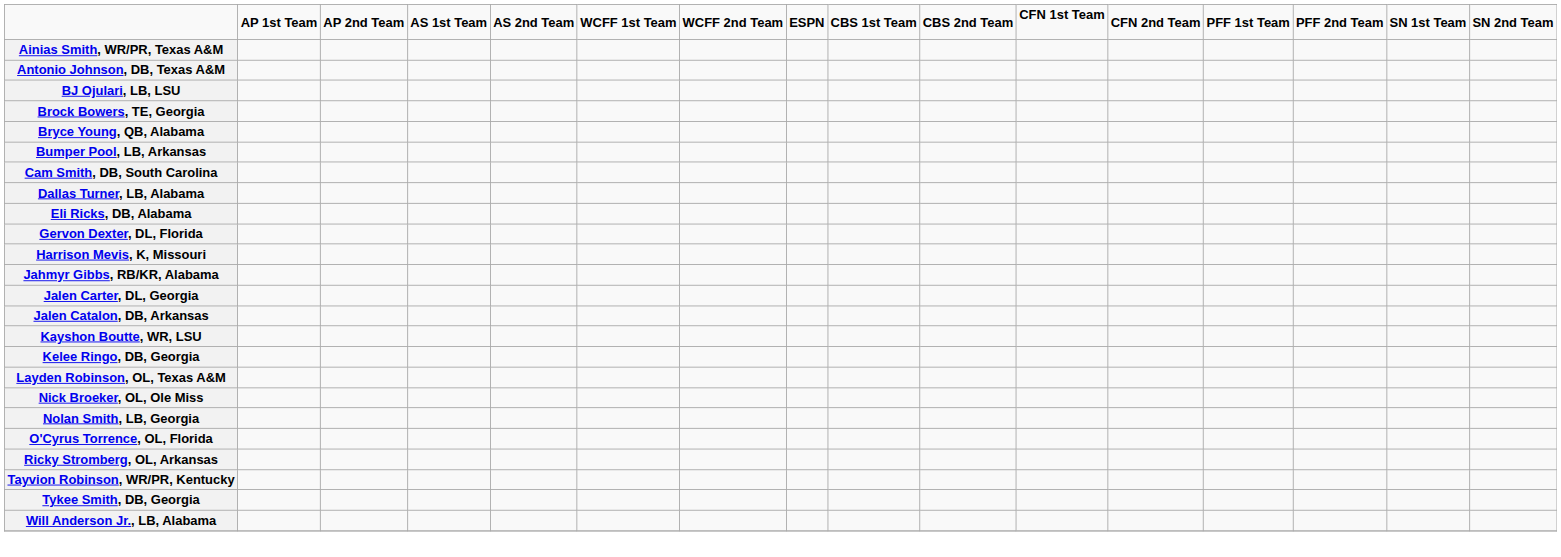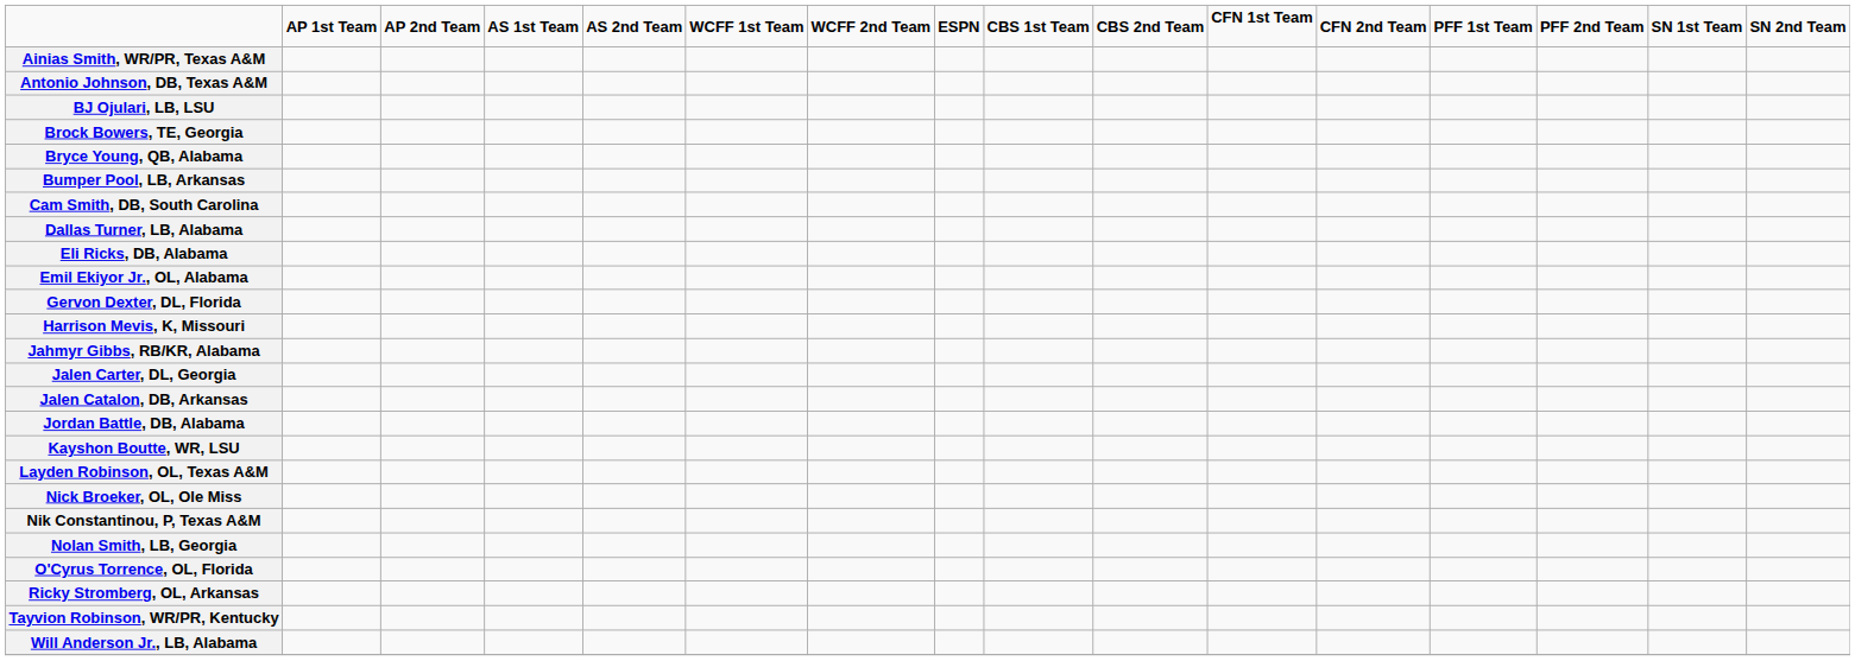 <table class="wikitable" style="white-space:nowrap; font-size:90%;">
 <tr>
 <td></td>
 <td><strong>AP 1st Team</strong></td>
 <td><strong>AP 2nd Team</strong></td>
 <td><strong>AS 1st Team</strong></td>
 <td><strong>AS 2nd Team</strong></td>
 <td><strong>WCFF 1st Team</strong></td>
 <td><strong>WCFF 2nd Team</strong></td>
 <td><strong>ESPN</strong></td>
 <td><strong>CBS 1st Team</strong></td>
 <td><strong>CBS 2nd Team</strong></td>
 <td><strong>CFN 1st Team</strong><br><br></td>
 <td><strong>CFN 2nd Team</strong></td>
 <td><strong>PFF 1st Team</strong></td>
 <td><strong>PFF 2nd Team</strong></td>
 <td><strong>SN 1st Team</strong></td>
 <td><strong>SN 2nd Team</strong></td>
 </tr>
 <tr>
 <th><a href='#'>Ainias Smith</a>, WR/PR, Texas A&M</th>
 <td></td>
 <td></td>
 <td></td>
 <td></td>
 <td></td>
 <td></td>
 <td></td>
 <td></td>
 <td></td>
 <td></td>
 <td></td>
 <td></td>
 <td></td>
 <td></td>
 <td></td>
 </tr>
 <tr>
 <th><a href='#'>Antonio Johnson</a>, DB, Texas A&M</th>
 <td></td>
 <td></td>
 <td></td>
 <td></td>
 <td></td>
 <td></td>
 <td></td>
 <td></td>
 <td></td>
 <td></td>
 <td></td>
 <td></td>
 <td></td>
 <td></td>
 <td></td>
 </tr>
 <tr>
 <th><a href='#'>BJ Ojulari</a>, LB, LSU</th>
 <td></td>
 <td></td>
 <td></td>
 <td></td>
 <td></td>
 <td></td>
 <td></td>
 <td></td>
 <td></td>
 <td></td>
 <td></td>
 <td></td>
 <td></td>
 <td></td>
 <td></td>
 </tr>
 <tr>
 <th><a href='#'>Brock Bowers</a>, TE, Georgia</th>
 <td></td>
 <td></td>
 <td></td>
 <td></td>
 <td></td>
 <td></td>
 <td></td>
 <td></td>
 <td></td>
 <td></td>
 <td></td>
 <td></td>
 <td></td>
 <td></td>
 <td></td>
 </tr>
 <tr>
 <th><a href='#'>Bryce Young</a>, QB, Alabama</th>
 <td></td>
 <td></td>
 <td></td>
 <td></td>
 <td></td>
 <td></td>
 <td></td>
 <td></td>
 <td></td>
 <td></td>
 <td></td>
 <td></td>
 <td></td>
 <td></td>
 <td></td>
 </tr>
 <tr>
 <th><a href='#'>Bumper Pool</a>, LB, Arkansas</th>
 <td></td>
 <td></td>
 <td></td>
 <td></td>
 <td></td>
 <td></td>
 <td></td>
 <td></td>
 <td></td>
 <td></td>
 <td></td>
 <td></td>
 <td></td>
 <td></td>
 <td></td>
 </tr>
 <tr>
 <th><a href='#'>Cam Smith</a>, DB, South Carolina</th>
 <td></td>
 <td></td>
 <td></td>
 <td></td>
 <td></td>
 <td></td>
 <td></td>
 <td></td>
 <td></td>
 <td></td>
 <td></td>
 <td></td>
 <td></td>
 <td></td>
 <td></td>
 </tr>
 <tr>
 <th><a href='#'>Dallas Turner</a>, LB, Alabama</th>
 <td></td>
 <td></td>
 <td></td>
 <td></td>
 <td></td>
 <td></td>
 <td></td>
 <td></td>
 <td></td>
 <td></td>
 <td></td>
 <td></td>
 <td></td>
 <td></td>
 <td></td>
 </tr>
 <tr>
 <th><a href='#'>Eli Ricks</a>, DB, Alabama</th>
 <td></td>
 <td></td>
 <td></td>
 <td></td>
 <td></td>
 <td></td>
 <td></td>
 <td></td>
 <td></td>
 <td></td>
 <td></td>
 <td></td>
 <td></td>
 <td></td>
 <td></td>
 </tr>
 <tr>
+<th><a href='#'>Emil Ekiyor Jr.</a>, OL, Alabama</th>
+<td></td>
+<td></td>
+<td></td>
+<td></td>
+<td></td>
+<td></td>
+<td></td>
+<td></td>
+<td></td>
+<td></td>
+<td></td>
+<td></td>
+<td></td>
+<td></td>
+<td></td>
+</tr>
+<tr>
 <th><a href='#'>Gervon Dexter</a>, DL, Florida</th>
 <td></td>
 <td></td>
 <td></td>
 <td></td>
 <td></td>
 <td></td>
 <td></td>
 <td></td>
 <td></td>
 <td></td>
 <td></td>
 <td></td>
 <td></td>
 <td></td>
 <td></td>
 </tr>
 <tr>
 <th><a href='#'>Harrison Mevis</a>, K, Missouri</th>
 <td></td>
 <td></td>
 <td></td>
 <td></td>
 <td></td>
 <td></td>
 <td></td>
 <td></td>
 <td></td>
 <td></td>
 <td></td>
 <td></td>
 <td></td>
 <td></td>
 <td></td>
 </tr>
 <tr>
 <th><a href='#'>Jahmyr Gibbs</a>, RB/KR, Alabama</th>
 <td></td>
 <td></td>
 <td></td>
 <td></td>
 <td></td>
 <td></td>
 <td></td>
 <td></td>
 <td></td>
 <td></td>
 <td></td>
 <td></td>
 <td></td>
 <td></td>
 <td></td>
 </tr>
 <tr>
 <th><a href='#'>Jalen Carter</a>, DL, Georgia</th>
 <td></td>
 <td></td>
 <td></td>
 <td></td>
 <td></td>
 <td></td>
 <td></td>
 <td></td>
 <td></td>
 <td></td>
 <td></td>
 <td></td>
 <td></td>
 <td></td>
 <td></td>
 </tr>
 <tr>
 <th><a href='#'>Jalen Catalon</a>, DB, Arkansas</th>
 <td></td>
 <td></td>
 <td></td>
 <td></td>
 <td></td>
 <td></td>
 <td></td>
 <td></td>
 <td></td>
 <td></td>
 <td></td>
 <td></td>
 <td></td>
 <td></td>
 <td></td>
 </tr>
 <tr>
-<th><a href='#'>Kayshon Boutte</a>, WR, LSU</th>
+<th><a href='#'>Jordan Battle</a>, DB, Alabama</th>
 <td></td>
 <td></td>
 <td></td>
 <td></td>
 <td></td>
 <td></td>
 <td></td>
 <td></td>
 <td></td>
 <td></td>
 <td></td>
 <td></td>
 <td></td>
 <td></td>
 <td></td>
 </tr>
 <tr>
-<th><a href='#'>Kelee Ringo</a>, DB, Georgia</th>
+<th><a href='#'>Kayshon Boutte</a>, WR, LSU</th>
 <td></td>
 <td></td>
 <td></td>
 <td></td>
 <td></td>
 <td></td>
 <td></td>
 <td></td>
 <td></td>
 <td></td>
 <td></td>
 <td></td>
 <td></td>
 <td></td>
 <td></td>
 </tr>
 <tr>
 <th><a href='#'>Layden Robinson</a>, OL, Texas A&M</th>
 <td></td>
 <td></td>
 <td></td>
 <td></td>
 <td></td>
 <td></td>
 <td></td>
 <td></td>
 <td></td>
 <td></td>
 <td></td>
 <td></td>
 <td></td>
 <td></td>
 <td></td>
 </tr>
 <tr>
 <th><a href='#'>Nick Broeker</a>, OL, Ole Miss</th>
+<td></td>
+<td></td>
+<td></td>
+<td></td>
+<td></td>
+<td></td>
+<td></td>
+<td></td>
+<td></td>
+<td></td>
+<td></td>
+<td></td>
+<td></td>
+<td></td>
+<td></td>
+</tr>
+<tr>
+<th>Nik Constantinou, P, Texas A&M</th>
 <td></td>
 <td></td>
 <td></td>
 <td></td>
 <td></td>
 <td></td>
 <td></td>
 <td></td>
 <td></td>
 <td></td>
 <td></td>
 <td></td>
 <td></td>
 <td></td>
 <td></td>
 </tr>
 <tr>
 <th><a href='#'>Nolan Smith</a>, LB, Georgia</th>
 <td></td>
 <td></td>
 <td></td>
 <td></td>
 <td></td>
 <td></td>
 <td></td>
 <td></td>
 <td></td>
 <td></td>
 <td></td>
 <td></td>
 <td></td>
 <td></td>
 <td></td>
 </tr>
 <tr>
 <th><a href='#'>O'Cyrus Torrence</a>, OL, Florida</th>
 <td></td>
 <td></td>
 <td></td>
 <td></td>
 <td></td>
 <td></td>
 <td></td>
 <td></td>
 <td></td>
 <td></td>
 <td></td>
 <td></td>
 <td></td>
 <td></td>
 <td></td>
 </tr>
 <tr>
 <th><a href='#'>Ricky Stromberg</a>, OL, Arkansas</th>
 <td></td>
 <td></td>
 <td></td>
 <td></td>
 <td></td>
 <td></td>
 <td></td>
 <td></td>
 <td></td>
 <td></td>
 <td></td>
 <td></td>
 <td></td>
 <td></td>
 <td></td>
 </tr>
 <tr>
 <th><a href='#'>Tayvion Robinson</a>, WR/PR, Kentucky</th>
 <td></td>
 <td></td>
 <td></td>
 <td></td>
 <td></td>
 <td></td>
 <td></td>
 <td></td>
 <td></td>
 <td></td>
 <td></td>
 <td></td>
 <td></td>
 <td></td>
 <td></td>
 </tr>
 <tr>
-<th><a href='#'>Tykee Smith</a>, DB, Georgia</th>
-<td></td>
-<td></td>
-<td></td>
-<td></td>
-<td></td>
-<td></td>
-<td></td>
-<td></td>
-<td></td>
-<td></td>
-<td></td>
-<td></td>
-<td></td>
-<td></td>
-<td></td>
-</tr>
-<tr>
 <th><a href='#'>Will Anderson Jr.</a>, LB, Alabama</th>
 <td></td>
 <td></td>
 <td></td>
 <td></td>
 <td></td>
 <td></td>
 <td></td>
 <td></td>
 <td></td>
 <td></td>
 <td></td>
 <td></td>
 <td></td>
 <td></td>
 <td></td>
 </tr>
 <tr>
 </tr>
 </table>
